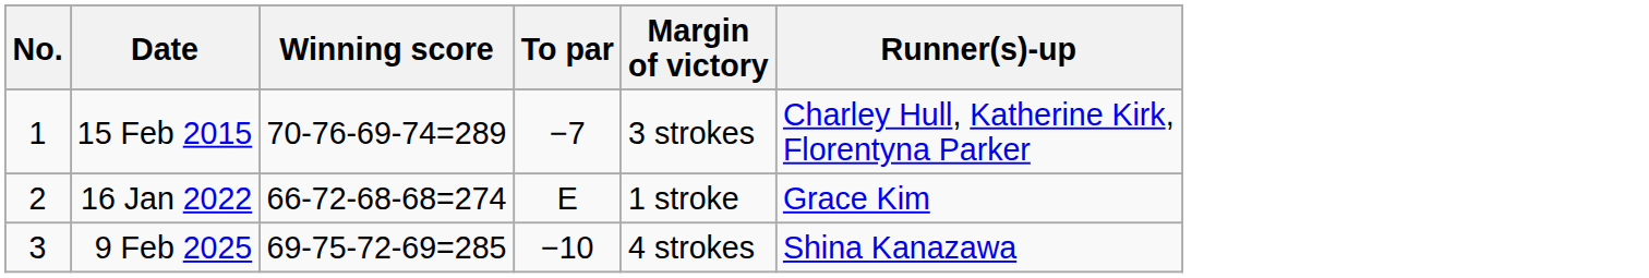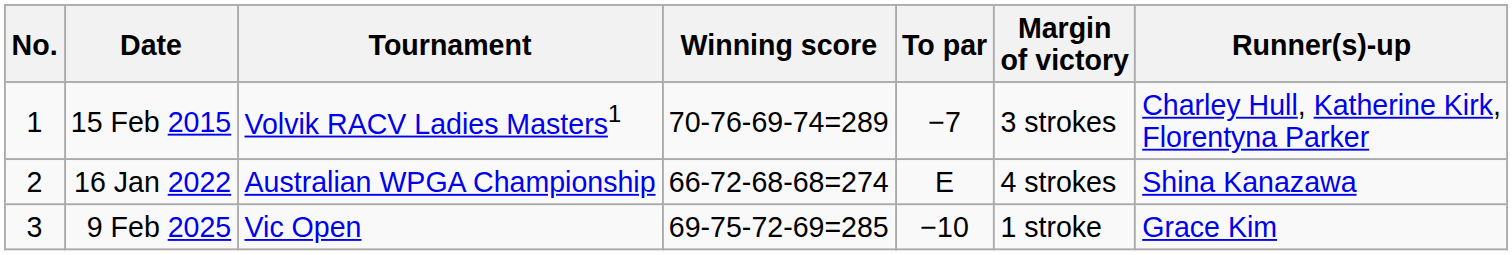 <table class="wikitable" style="font-size:95%;">
 <tr>
 <th>No.</th>
 <th>Date</th>
+<th>Tournament</th>
 <th>Winning score</th>
 <th>To par</th>
 <th>Margin<br>of victory</th>
 <th>Runner(s)-up</th>
 </tr>
 <tr>
 <td align=center>1</td>
 <td align=right>15 Feb <a href='#'>2015</a></td>
+<td><a href='#'>Volvik RACV Ladies Masters</a><sup>1</sup></td>
 <td align=right>70-76-69-74=289</td>
 <td align=center>−7</td>
 <td>3 strokes</td>
 <td> <a href='#'>Charley Hull</a>,  <a href='#'>Katherine Kirk</a>,<br> <a href='#'>Florentyna Parker</a></td>
 </tr>
 <tr>
 <td align=center>2</td>
 <td align=right>16 Jan <a href='#'>2022</a></td>
+<td><a href='#'>Australian WPGA Championship</a></td>
 <td align=right>66-72-68-68=274</td>
 <td align=center>E</td>
-<td>1 stroke</td>
-<td> <a href='#'>Grace Kim</a></td>
+<td>4 strokes</td>
+<td> <a href='#'>Shina Kanazawa</a></td>
 </tr>
 <tr>
 <td align=center>3</td>
 <td align=right>9 Feb <a href='#'>2025</a></td>
+<td><a href='#'>Vic Open</a></td>
 <td align=right>69-75-72-69=285</td>
 <td align=center>−10</td>
-<td>4 strokes</td>
-<td> <a href='#'>Shina Kanazawa</a></td>
+<td>1 stroke</td>
+<td> <a href='#'>Grace Kim</a></td>
 </tr>
 </table>
